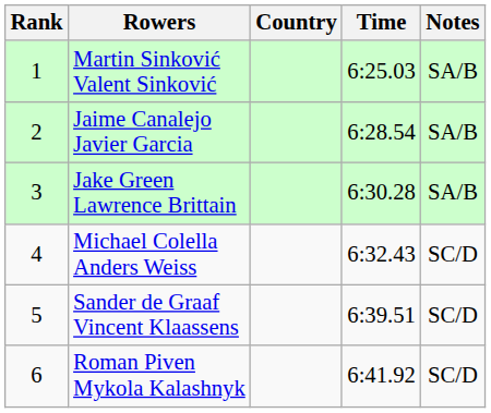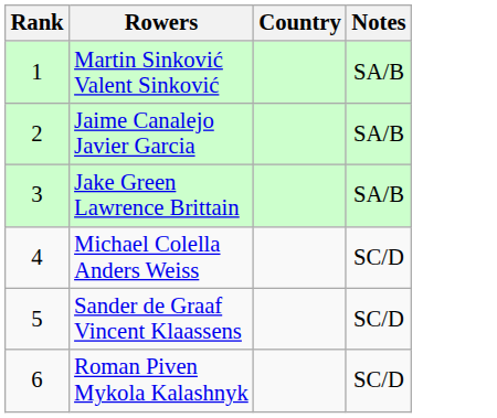 <table class="wikitable" style="text-align:center">
 <tr>
 <th>Rank</th>
 <th>Rowers</th>
 <th>Country</th>
-<th>Time</th>
 <th>Notes</th>
 </tr>
 <tr bgcolor=ccffcc>
 <td>1</td>
 <td align="left"><a href='#'>Martin Sinković</a><br><a href='#'>Valent Sinković</a></td>
 <td align="left"></td>
-<td>6:25.03</td>
 <td>SA/B</td>
 </tr>
 <tr bgcolor=ccffcc>
 <td>2</td>
 <td align="left"><a href='#'>Jaime Canalejo</a><br><a href='#'>Javier Garcia</a></td>
 <td align="left"></td>
-<td>6:28.54</td>
 <td>SA/B</td>
 </tr>
 <tr bgcolor=ccffcc>
 <td>3</td>
 <td align="left"><a href='#'>Jake Green</a><br><a href='#'>Lawrence Brittain</a></td>
 <td align="left"></td>
-<td>6:30.28</td>
 <td>SA/B</td>
 </tr>
 <tr>
 <td>4</td>
 <td align="left"><a href='#'>Michael Colella</a><br><a href='#'>Anders Weiss</a></td>
 <td align="left"></td>
-<td>6:32.43</td>
 <td>SC/D</td>
 </tr>
 <tr>
 <td>5</td>
 <td align="left"><a href='#'>Sander de Graaf</a><br><a href='#'>Vincent Klaassens</a></td>
 <td align="left"></td>
-<td>6:39.51</td>
 <td>SC/D</td>
 </tr>
 <tr>
 <td>6</td>
 <td align="left"><a href='#'>Roman Piven</a><br><a href='#'>Mykola Kalashnyk</a></td>
 <td align="left"></td>
-<td>6:41.92</td>
 <td>SC/D</td>
 </tr>
 </table>
